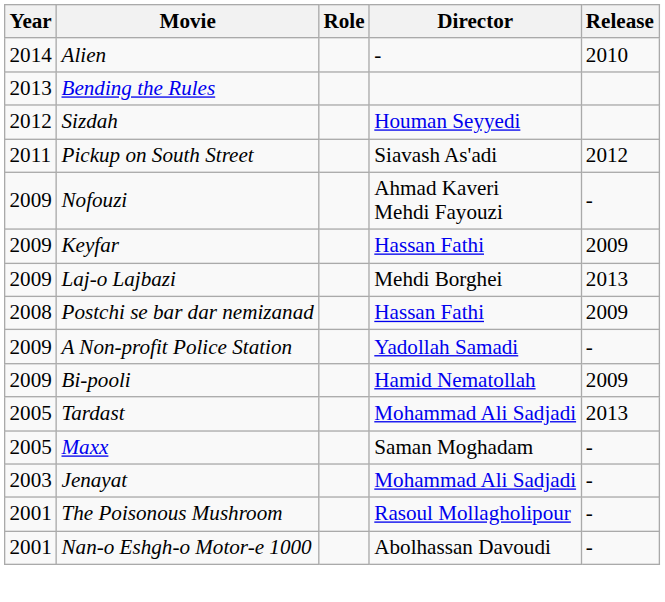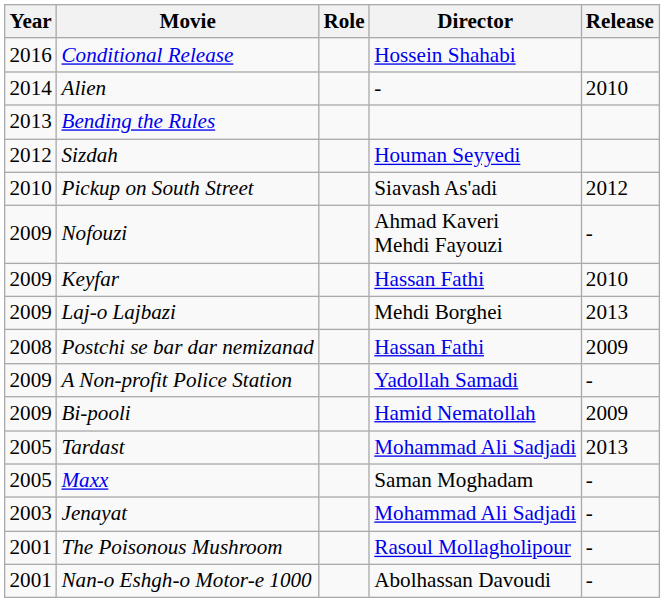 <table class="wikitable" id="cxmwJw" style="margin-bottom: 10px;">
 <tr>
 <th>Year</th>
 <th>Movie</th>
 <th>Role</th>
 <th>Director</th>
 <th>Release</th>
+</tr>
+<tr>
+<td>2016</td>
+<td><a href='#'><em>Conditional Release</em></a></td>
+<td></td>
+<td><a href='#'>Hossein Shahabi</a></td>
+<td></td>
 </tr>
 <tr>
 <td>2014</td>
 <td><em>Alien</em></td>
 <td></td>
 <td>-</td>
 <td>2010</td>
 </tr>
 <tr>
 <td>2013</td>
 <td><em><a href='#'>Bending the Rules</a></em></td>
 <td></td>
 <td></td>
 <td></td>
 </tr>
 <tr>
 <td>2012</td>
 <td><em>Sizdah</em></td>
 <td></td>
 <td><a href='#'>Houman Seyyedi</a></td>
 <td></td>
 </tr>
 <tr>
-<td>2011</td>
+<td>2010</td>
 <td><em>Pickup on South Street</em></td>
 <td></td>
 <td>Siavash As'adi</td>
 <td>2012</td>
 </tr>
 <tr>
 <td>2009</td>
 <td><em>Nofouzi</em></td>
 <td></td>
 <td>Ahmad Kaveri<br>Mehdi Fayouzi</td>
 <td>-</td>
 </tr>
 <tr>
 <td>2009</td>
 <td><em>Keyfar</em></td>
 <td></td>
 <td><a href='#'>Hassan Fathi</a></td>
-<td>2009</td>
+<td>2010</td>
 </tr>
 <tr>
 <td>2009</td>
 <td><em>Laj-o Lajbazi</em></td>
 <td></td>
 <td>Mehdi Borghei</td>
 <td>2013</td>
 </tr>
 <tr>
 <td>2008</td>
 <td><em>Postchi se bar dar nemizanad</em></td>
 <td></td>
 <td><a href='#'>Hassan Fathi</a></td>
 <td>2009</td>
 </tr>
 <tr>
 <td>2009</td>
 <td><em>A Non-profit Police Station</em></td>
 <td></td>
 <td><a href='#'>Yadollah Samadi</a></td>
 <td>-</td>
 </tr>
 <tr>
 <td>2009</td>
 <td><em>Bi-pooli</em></td>
 <td></td>
 <td><a href='#'>Hamid Nematollah</a></td>
 <td>2009</td>
 </tr>
 <tr>
 <td>2005</td>
 <td><em>Tardast</em></td>
 <td></td>
 <td><a href='#'>Mohammad Ali Sadjadi</a></td>
 <td>2013</td>
 </tr>
 <tr>
 <td>2005</td>
 <td><a href='#'><em>Maxx</em></a></td>
 <td></td>
 <td>Saman Moghadam</td>
 <td>-</td>
 </tr>
 <tr>
 <td>2003</td>
 <td><em>Jenayat</em></td>
 <td></td>
 <td><a href='#'>Mohammad Ali Sadjadi</a></td>
 <td>-</td>
 </tr>
 <tr>
 <td>2001</td>
 <td><em>The Poisonous Mushroom</em></td>
 <td></td>
 <td><a href='#'>Rasoul Mollagholipour</a></td>
 <td>-</td>
 </tr>
 <tr>
 <td>2001</td>
 <td><em>Nan-o Eshgh-o Motor-e 1000</em></td>
 <td></td>
 <td>Abolhassan Davoudi</td>
 <td>-</td>
 </tr>
 </table>
